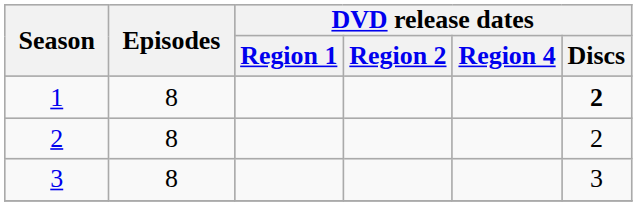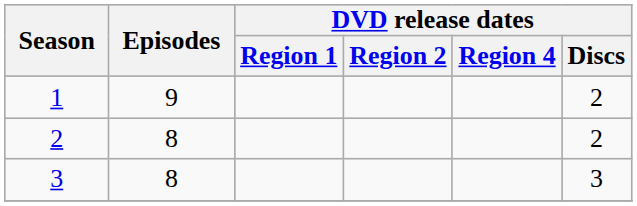 <table class="wikitable plainrowheaders" style="text-align: center;">
 <tr>
 <th scope="col" style="padding: 0px 8px" rowspan="2">Season</th>
 <th scope="col" style="padding: 0px 8px" rowspan="2">Episodes</th>
 <th scope="col" style="padding: 0px 8px" colspan="4"><a href='#'>DVD</a> release dates</th>
 </tr>
 <tr>
 <th scope="col"><a href='#'>Region 1</a></th>
 <th scope="col"><a href='#'>Region 2</a></th>
 <th scope="col"><a href='#'>Region 4</a></th>
 <th scope="col">Discs</th>
 </tr>
 <tr>
 <td scope="row"><a href='#'>1</a></td>
-<td>8</td>
+<td>9</td>
 <td></td>
 <td></td>
 <td></td>
-<td><strong>2</strong></td>
+<td>2</td>
 </tr>
 <tr>
 <td scope="row"><a href='#'>2</a></td>
 <td>8</td>
 <td></td>
 <td></td>
 <td></td>
 <td>2</td>
 </tr>
 <tr>
 <td scope="row"><a href='#'>3</a></td>
 <td>8</td>
 <td></td>
 <td></td>
 <td></td>
 <td>3</td>
 </tr>
 <tr>
 </tr>
 </table>
